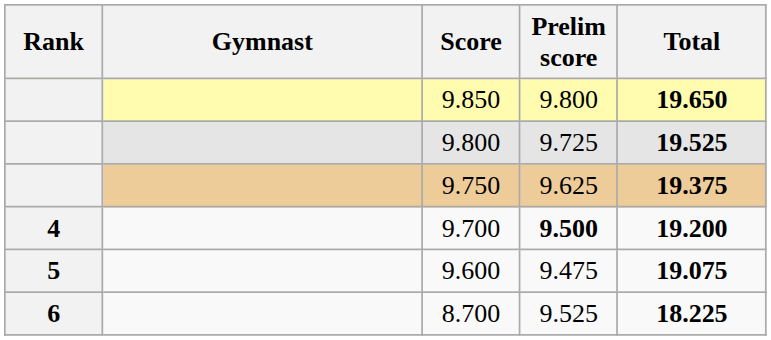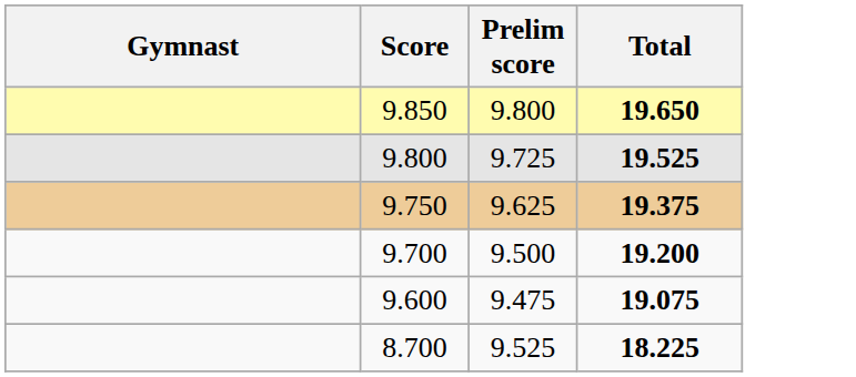 <table class="wikitable sortable" style="text-align:center; font-size:95%">
 <tr>
-<th scope="col" style="width:50px;">Rank</th>
 <th scope="col" style="width:180px;">Gymnast</th>
 <th scope="col" style="width:50px;">Score</th>
 <th scope="col" style="width:50px;">Prelim score</th>
 <th scope="col" style="width:80px;">Total</th>
 </tr>
 <tr style="background:#fffcaf;">
-<th scope=row style="text-align:center"></th>
 <td style="text-align:left;"></td>
 <td>9.850</td>
 <td>9.800</td>
 <td><strong>19.650</strong></td>
 </tr>
 <tr style="background:#e5e5e5;">
-<th scope=row style="text-align:center"></th>
 <td style="text-align:left;"></td>
 <td>9.800</td>
 <td>9.725</td>
 <td><strong>19.525</strong></td>
 </tr>
 <tr style="background:#ec9;">
-<th scope=row style="text-align:center"></th>
 <td style="text-align:left;"></td>
 <td>9.750</td>
 <td>9.625</td>
 <td><strong>19.375</strong></td>
 </tr>
 <tr>
-<th scope=row style="text-align:center">4</th>
 <td style="text-align:left;"></td>
 <td>9.700</td>
-<td><strong>9.500</strong></td>
+<td>9.500</td>
 <td><strong>19.200</strong></td>
 </tr>
 <tr>
-<th scope=row style="text-align:center">5</th>
 <td style="text-align:left;"></td>
 <td>9.600</td>
 <td>9.475</td>
 <td><strong>19.075</strong></td>
 </tr>
 <tr>
-<th scope=row style="text-align:center">6</th>
 <td style="text-align:left;"></td>
 <td>8.700</td>
 <td>9.525</td>
 <td><strong>18.225</strong></td>
 </tr>
 </table>
